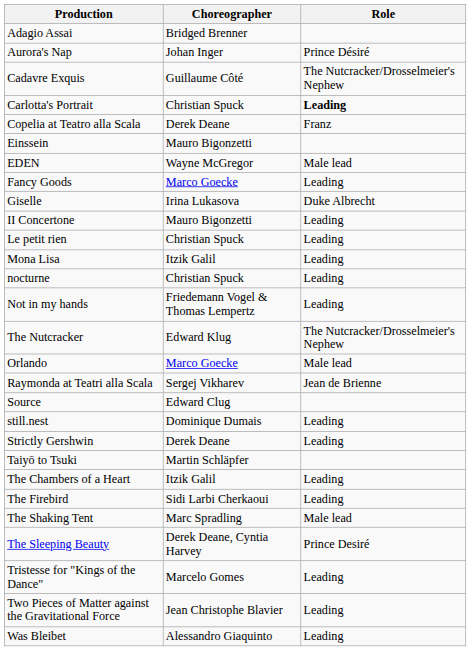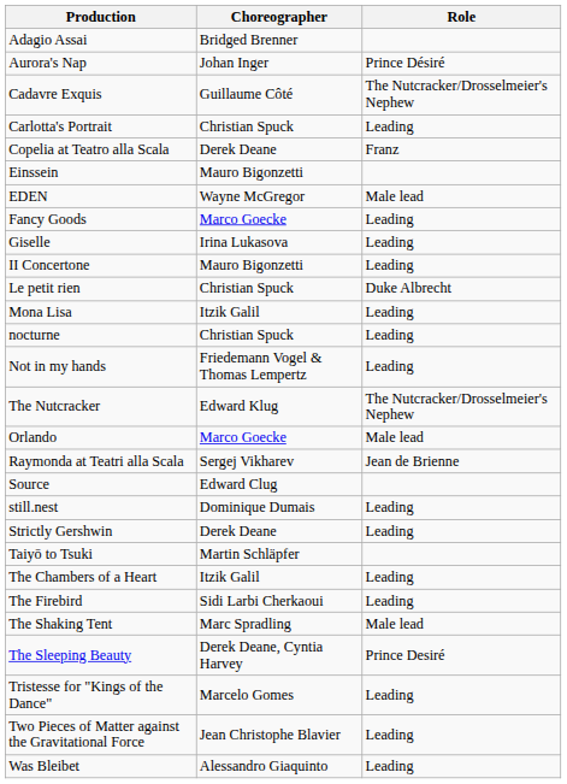 <table class="wikitable sortable">
 <tr>
 <th>Production</th>
 <th>Choreographer</th>
 <th>Role</th>
 </tr>
 <tr>
 <td>Adagio Assai</td>
 <td>Bridged Brenner</td>
 <td></td>
 </tr>
 <tr>
 <td>Aurora's Nap</td>
 <td>Johan Inger</td>
 <td>Prince Désiré</td>
 </tr>
 <tr>
 <td>Cadavre Exquis</td>
 <td>Guillaume Côté</td>
 <td>The Nutcracker/Drosselmeier's Nephew</td>
 </tr>
 <tr>
 <td>Carlotta's Portrait</td>
 <td>Christian Spuck</td>
-<td><strong>Leading</strong></td>
+<td>Leading</td>
 </tr>
 <tr>
 <td>Copelia at Teatro alla Scala</td>
 <td>Derek Deane</td>
 <td>Franz</td>
 </tr>
 <tr>
 <td>Einssein</td>
 <td>Mauro Bigonzetti</td>
 <td></td>
 </tr>
 <tr>
 <td>EDEN</td>
 <td>Wayne McGregor</td>
 <td>Male lead</td>
 </tr>
 <tr>
 <td>Fancy Goods</td>
 <td><a href='#'>Marco Goecke</a></td>
 <td>Leading</td>
 </tr>
 <tr>
 <td>Giselle</td>
 <td>Irina Lukasova</td>
-<td>Duke Albrecht</td>
+<td>Leading</td>
 </tr>
 <tr>
 <td>II Concertone</td>
 <td>Mauro Bigonzetti</td>
 <td>Leading</td>
 </tr>
 <tr>
 <td>Le petit rien</td>
 <td>Christian Spuck</td>
-<td>Leading</td>
+<td>Duke Albrecht</td>
 </tr>
 <tr>
 <td>Mona Lisa</td>
 <td>Itzik Galil</td>
 <td>Leading</td>
 </tr>
 <tr>
 <td>nocturne</td>
 <td>Christian Spuck</td>
 <td>Leading</td>
 </tr>
 <tr>
 <td>Not in my hands</td>
 <td>Friedemann Vogel & Thomas Lempertz</td>
 <td>Leading</td>
 </tr>
 <tr>
 <td>The Nutcracker</td>
 <td>Edward Klug</td>
 <td>The Nutcracker/Drosselmeier's Nephew</td>
 </tr>
 <tr>
 <td>Orlando</td>
 <td><a href='#'>Marco Goecke</a></td>
 <td>Male lead</td>
 </tr>
 <tr>
 <td>Raymonda at Teatri alla Scala</td>
 <td>Sergej Vikharev</td>
 <td>Jean de Brienne</td>
 </tr>
 <tr>
 <td>Source</td>
 <td>Edward Clug</td>
 <td></td>
 </tr>
 <tr>
 <td>still.nest</td>
 <td>Dominique Dumais</td>
 <td>Leading</td>
 </tr>
 <tr>
 <td>Strictly Gershwin</td>
 <td>Derek Deane</td>
 <td>Leading</td>
 </tr>
 <tr>
 <td>Taiyō to Tsuki</td>
 <td>Martin Schläpfer</td>
 <td></td>
 </tr>
 <tr>
 <td>The Chambers of a Heart</td>
 <td>Itzik Galil</td>
 <td>Leading</td>
 </tr>
 <tr>
 <td>The Firebird</td>
 <td>Sidi Larbi Cherkaoui</td>
 <td>Leading</td>
 </tr>
 <tr>
 <td>The Shaking Tent</td>
 <td>Marc Spradling</td>
 <td>Male lead</td>
 </tr>
 <tr>
 <td><a href='#'>The Sleeping Beauty</a></td>
 <td>Derek Deane, Cyntia Harvey</td>
 <td>Prince Desiré</td>
 </tr>
 <tr>
 <td>Tristesse for "Kings of the Dance"</td>
 <td>Marcelo Gomes</td>
 <td>Leading</td>
 </tr>
 <tr>
 <td>Two Pieces of Matter against the Gravitational Force</td>
 <td>Jean Christophe Blavier</td>
 <td>Leading</td>
 </tr>
 <tr>
 <td>Was Bleibet</td>
 <td>Alessandro Giaquinto</td>
 <td>Leading</td>
 </tr>
 </table>
